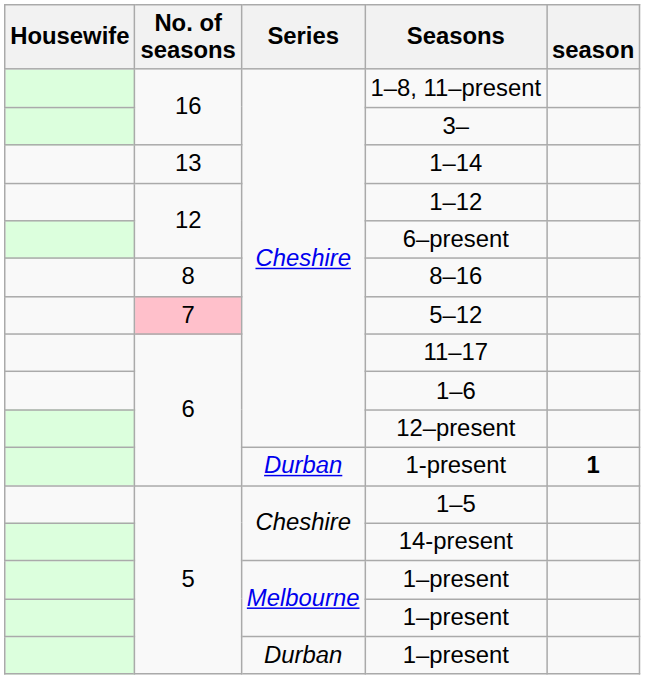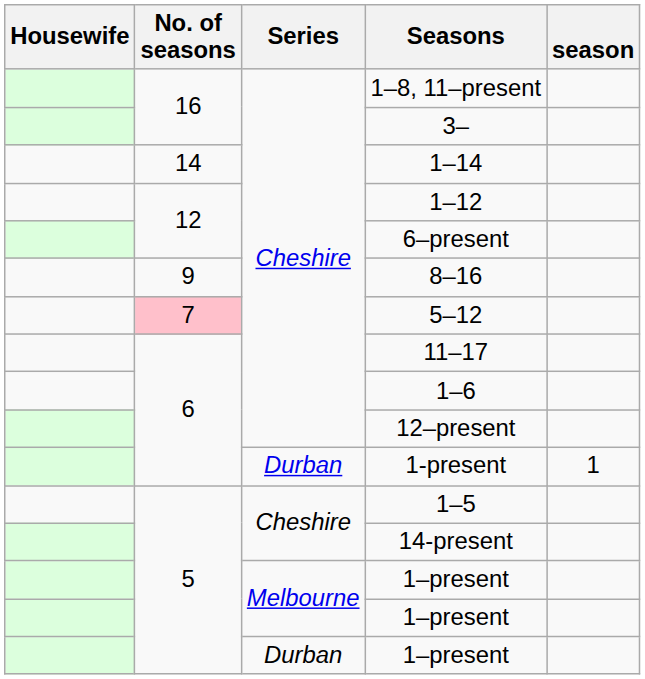 <table class="wikitable sortable plainrowheaders" style="text-align:center;">
 <tr>
 <th>Housewife</th>
 <th>No. of<br>seasons</th>
 <th>Series</th>
 <th>Seasons</th>
 <th><br>season</th>
 </tr>
 <tr>
 <td bgcolor="DCFFDD"></td>
 <td rowspan="2">16</td>
 <td rowspan="10"><em><a href='#'>Cheshire</a></em></td>
 <td>1–8, 11–present</td>
 <td></td>
 </tr>
 <tr>
 <td bgcolor="DCFFDD"></td>
 <td>3–</td>
 <td></td>
 </tr>
 <tr>
 <td></td>
-<td>13</td>
+<td>14</td>
 <td>1–14</td>
 <td></td>
 </tr>
 <tr>
 <td></td>
 <td rowspan="2">12</td>
 <td>1–12</td>
 <td></td>
 </tr>
 <tr>
 <td bgcolor="DCFFDD"></td>
 <td>6–present</td>
 <td></td>
 </tr>
 <tr>
 <td></td>
-<td>8</td>
+<td>9</td>
 <td>8–16</td>
 <td></td>
 </tr>
 <tr>
 <td></td>
 <td style="background: pink;">7</td>
 <td>5–12</td>
 <td></td>
 </tr>
 <tr>
 <td></td>
 <td rowspan="4">6</td>
 <td>11–17</td>
 <td></td>
 </tr>
 <tr>
 <td></td>
 <td>1–6</td>
 <td></td>
 </tr>
 <tr>
 <td bgcolor="DCFFDD"></td>
 <td>12–present</td>
 <td></td>
 </tr>
 <tr>
 <td bgcolor="DCFFDD"></td>
 <td><em><a href='#'>Durban</a></em></td>
 <td>1-present</td>
-<td><strong>1</strong></td>
+<td>1</td>
 </tr>
 <tr>
 <td></td>
 <td rowspan="5">5</td>
 <td rowspan="2"><em>Cheshire</em></td>
 <td>1–5</td>
 <td></td>
 </tr>
 <tr>
 <td bgcolor="DCFFDD"></td>
 <td>14-present</td>
 <td></td>
 </tr>
 <tr>
 <td bgcolor="DCFFDD"></td>
 <td rowspan="2"><em><a href='#'>Melbourne</a></em></td>
 <td>1–present</td>
 <td></td>
 </tr>
 <tr>
 <td bgcolor="DCFFDD"></td>
 <td>1–present</td>
 <td></td>
 </tr>
 <tr>
 <td bgcolor="DCFFDD"></td>
 <td><em>Durban</em></td>
 <td>1–present</td>
 <td></td>
 </tr>
 </table>
